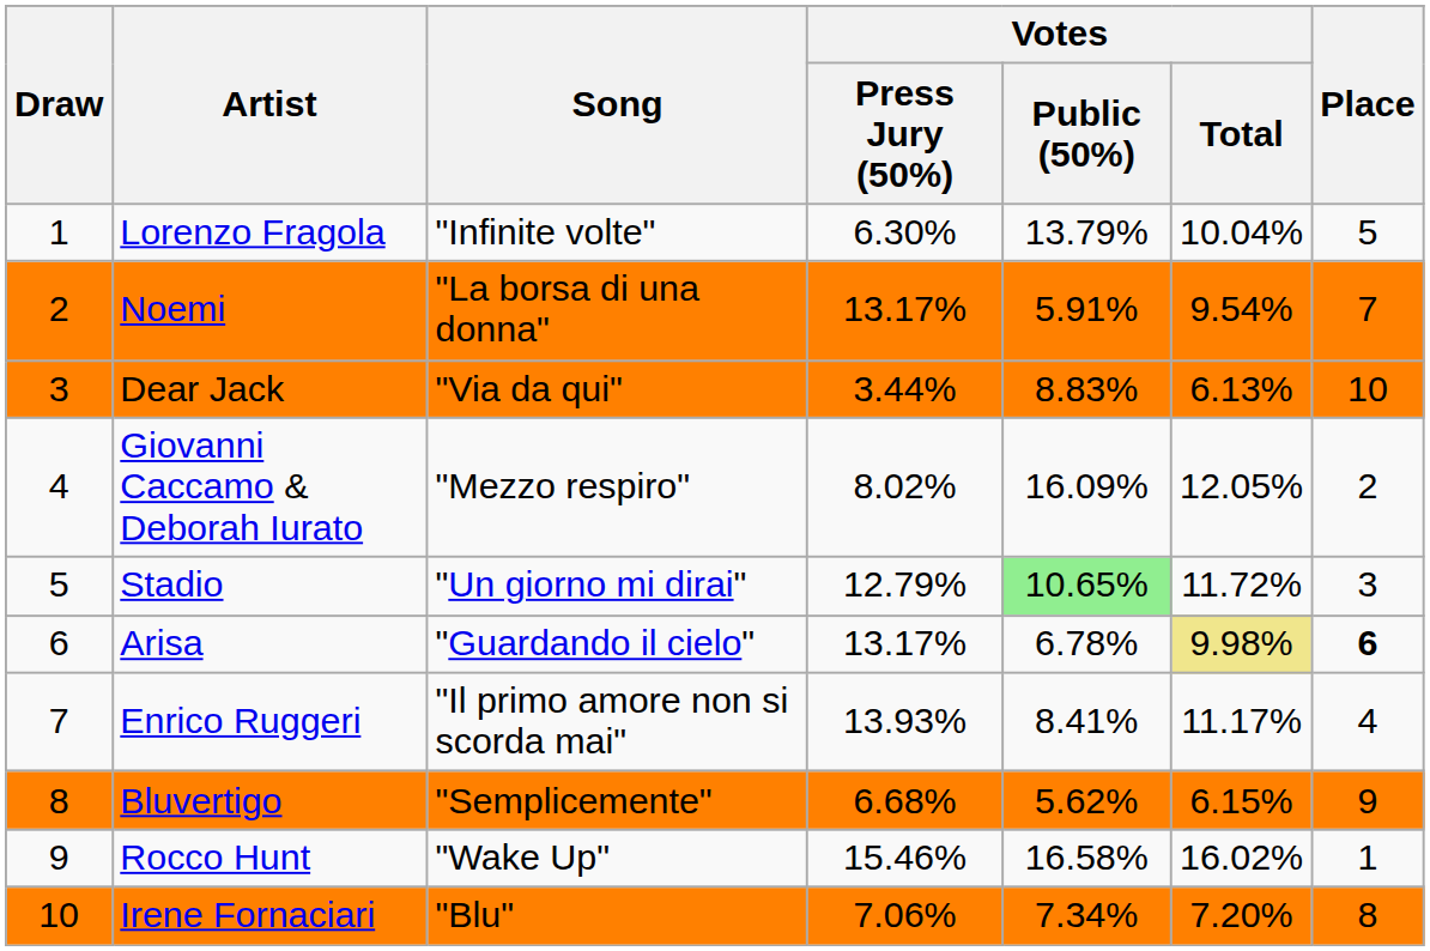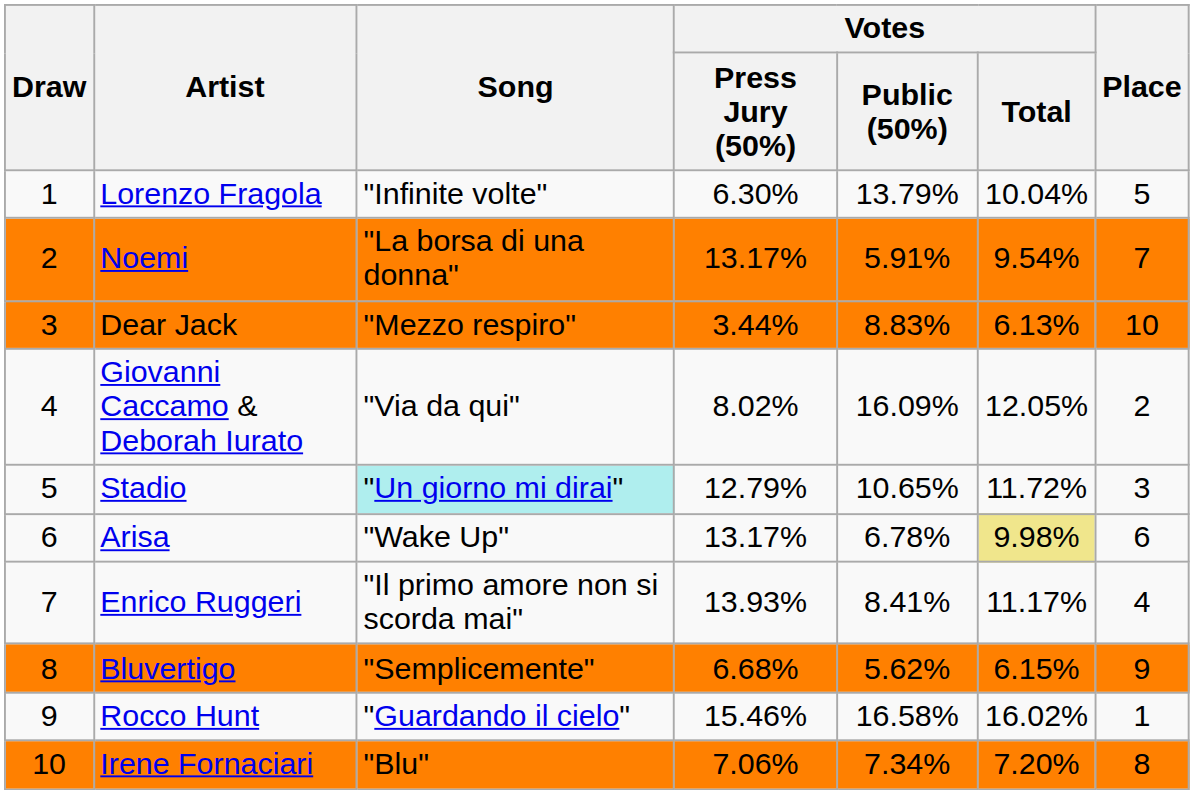 <table class="sortable wikitable" style="margin: 1em auto 1em auto; text-align:center">
 <tr>
 <th rowspan="2">Draw</th>
 <th rowspan="2">Artist</th>
 <th rowspan="2">Song</th>
 <th colspan="3" class="unsortable">Votes</th>
 <th rowspan="2">Place</th>
 </tr>
 <tr>
 <th>Press Jury (50%)</th>
 <th>Public (50%)</th>
 <th>Total</th>
 </tr>
 <tr>
 <td>1</td>
 <td align="left"><a href='#'>Lorenzo Fragola</a></td>
 <td align="left">"Infinite volte"</td>
 <td>6.30%</td>
 <td>13.79%</td>
 <td>10.04%</td>
 <td>5</td>
 </tr>
 <tr style="background:#FF8000">
 <td>2</td>
 <td align="left"><a href='#'>Noemi</a></td>
 <td align="left">"La borsa di una donna"</td>
 <td>13.17%</td>
 <td>5.91%</td>
 <td>9.54%</td>
 <td>7</td>
 </tr>
 <tr style="background:#FF8000">
 <td>3</td>
 <td align="left">Dear Jack</td>
-<td align="left">"Via da qui"</td>
+<td align="left">"Mezzo respiro"</td>
 <td>3.44%</td>
 <td>8.83%</td>
 <td>6.13%</td>
 <td>10</td>
 </tr>
 <tr>
 <td>4</td>
 <td align="left"><a href='#'>Giovanni Caccamo</a> & <a href='#'>Deborah Iurato</a></td>
-<td align="left">"Mezzo respiro"</td>
+<td align="left">"Via da qui"</td>
 <td>8.02%</td>
 <td>16.09%</td>
 <td>12.05%</td>
 <td>2</td>
 </tr>
 <tr>
 <td>5</td>
 <td align="left"><a href='#'>Stadio</a></td>
-<td align="left">"<a href='#'>Un giorno mi dirai</a>"</td>
+<td align="left" style="background: paleturquoise;">"<a href='#'>Un giorno mi dirai</a>"</td>
 <td>12.79%</td>
-<td style="background: lightgreen;">10.65%</td>
+<td>10.65%</td>
 <td>11.72%</td>
 <td>3</td>
 </tr>
 <tr>
 <td>6</td>
 <td align="left"><a href='#'>Arisa</a></td>
-<td align="left">"<a href='#'>Guardando il cielo</a>"</td>
+<td align="left">"Wake Up"</td>
 <td>13.17%</td>
 <td>6.78%</td>
 <td style="background: khaki;">9.98%</td>
-<td><strong>6</strong></td>
+<td>6</td>
 </tr>
 <tr>
 <td>7</td>
 <td align="left"><a href='#'>Enrico Ruggeri</a></td>
 <td align="left">"Il primo amore non si scorda mai"</td>
 <td>13.93%</td>
 <td>8.41%</td>
 <td>11.17%</td>
 <td>4</td>
 </tr>
 <tr style="background:#FF8000">
 <td>8</td>
 <td align="left"><a href='#'>Bluvertigo</a></td>
 <td align="left">"Semplicemente"</td>
 <td>6.68%</td>
 <td>5.62%</td>
 <td>6.15%</td>
 <td>9</td>
 </tr>
 <tr>
 <td>9</td>
 <td align="left"><a href='#'>Rocco Hunt</a></td>
-<td align="left">"Wake Up"</td>
+<td align="left">"<a href='#'>Guardando il cielo</a>"</td>
 <td>15.46%</td>
 <td>16.58%</td>
 <td>16.02%</td>
 <td>1</td>
 </tr>
 <tr style="background:#FF8000">
 <td>10</td>
 <td align="left"><a href='#'>Irene Fornaciari</a></td>
 <td align="left">"Blu"</td>
 <td>7.06%</td>
 <td>7.34%</td>
 <td>7.20%</td>
 <td>8</td>
 </tr>
 </table>
